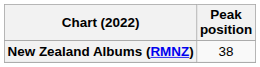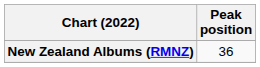 <table class="wikitable sortable plainrowheaders" style="text-align:center">
 <tr>
 <th scope="col">Chart (2022)</th>
 <th scope="col">Peak<br>position</th>
 </tr>
 <tr>
 </tr>
 <tr>
 </tr>
 <tr>
 </tr>
 <tr>
 </tr>
 <tr>
 </tr>
 <tr>
 </tr>
 <tr>
 </tr>
 <tr>
 </tr>
 <tr>
 </tr>
 <tr>
 <th scope="row">New Zealand Albums (<a href='#'>RMNZ</a>)</th>
-<td>38</td>
+<td>36</td>
 </tr>
 <tr>
 </tr>
 <tr>
 </tr>
 <tr>
 </tr>
 <tr>
 </tr>
 <tr>
 </tr>
 <tr>
 </tr>
 <tr>
 </tr>
 <tr>
 </tr>
 </table>
